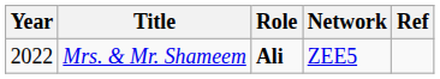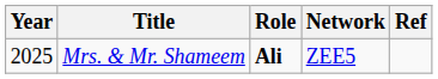 <table class="wikitable sortable plainrowheaders">
 <tr style="text-align:center;">
 <th scope="col">Year</th>
 <th scope="col">Title</th>
 <th scope="col">Role</th>
 <th scope="col">Network</th>
 <th scope="col">Ref</th>
 </tr>
 <tr>
-<td>2022</td>
+<td>2025</td>
 <td><em><a href='#'>Mrs. & Mr. Shameem</a></em></td>
 <td><strong>Ali</strong></td>
 <td><a href='#'>ZEE5</a></td>
 <td></td>
 </tr>
 </table>
